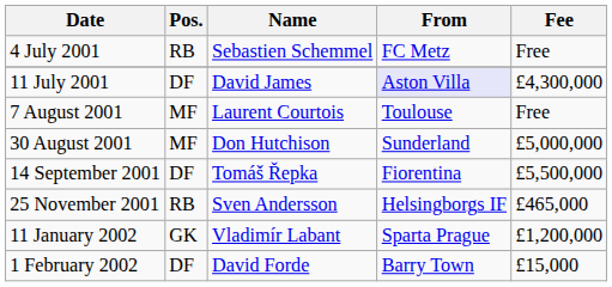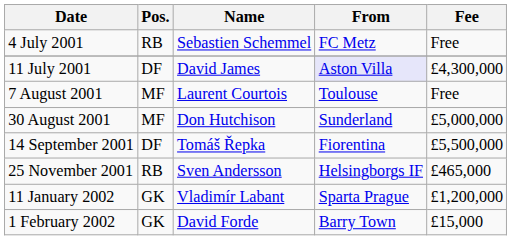 <table class="wikitable">
 <tr>
 <th>Date</th>
 <th>Pos.</th>
 <th>Name</th>
 <th>From</th>
 <th>Fee</th>
 </tr>
 <tr>
 <td>4 July 2001</td>
 <td>RB</td>
 <td> <a href='#'>Sebastien Schemmel</a></td>
 <td> <a href='#'>FC Metz</a></td>
 <td>Free</td>
 </tr>
 <tr>
 </tr>
 <tr>
 <td>11 July 2001</td>
 <td>DF</td>
 <td> <a href='#'>David James</a></td>
 <td style="background: lavender;"> <a href='#'>Aston Villa</a></td>
 <td>£4,300,000</td>
 </tr>
 <tr>
 <td>7 August 2001</td>
 <td>MF</td>
 <td> <a href='#'>Laurent Courtois</a></td>
 <td> <a href='#'>Toulouse</a></td>
 <td>Free</td>
 </tr>
 <tr>
 <td>30 August 2001</td>
 <td>MF</td>
 <td> <a href='#'>Don Hutchison</a></td>
 <td> <a href='#'>Sunderland</a></td>
 <td>£5,000,000</td>
 </tr>
 <tr>
 <td>14 September 2001</td>
 <td>DF</td>
 <td> <a href='#'>Tomáš Řepka</a></td>
 <td> <a href='#'>Fiorentina</a></td>
 <td>£5,500,000</td>
 </tr>
 <tr>
 <td>25 November 2001</td>
 <td>RB</td>
 <td> <a href='#'>Sven Andersson</a></td>
 <td> <a href='#'>Helsingborgs IF</a></td>
 <td>£465,000</td>
 </tr>
 <tr>
 <td>11 January 2002</td>
 <td>GK</td>
 <td> <a href='#'>Vladimír Labant</a></td>
 <td> <a href='#'>Sparta Prague</a></td>
 <td>£1,200,000</td>
 </tr>
 <tr>
 <td>1 February 2002</td>
-<td>DF</td>
+<td>GK</td>
 <td> <a href='#'>David Forde</a></td>
 <td> <a href='#'>Barry Town</a></td>
 <td>£15,000</td>
 </tr>
 </table>
